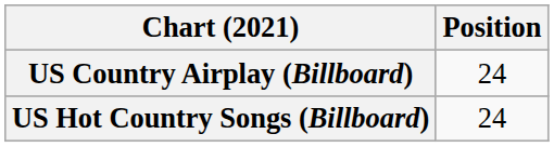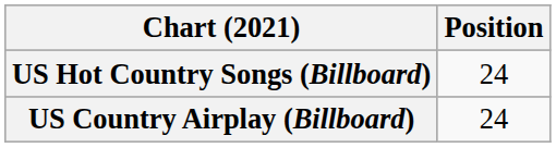 <table class="wikitable sortable plainrowheaders" style="text-align:center">
 <tr>
 <th>Chart (2021)</th>
 <th>Position</th>
 </tr>
 <tr>
+<th scope="row">US Hot Country Songs (<em>Billboard</em>)</th>
+<td>24</td>
+</tr>
+<tr>
 <th scope="row">US Country Airplay (<em>Billboard</em>)</th>
 <td>24</td>
 </tr>
-<tr>
-<th scope="row">US Hot Country Songs (<em>Billboard</em>)</th>
-<td>24</td>
-</tr>
 </table>
